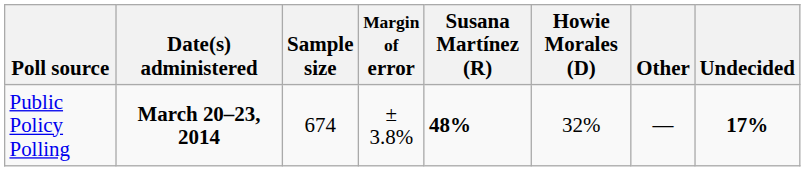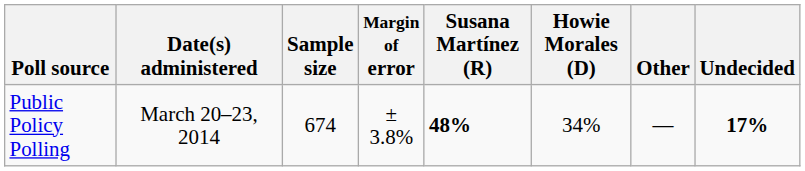 <table class="wikitable">
 <tr valign= bottom>
 <th style="width:150px;">Poll source</th>
 <th style="width:190px;">Date(s)<br>administered</th>
 <th class=small>Sample<br>size</th>
 <th><small>Margin of</small><br>error</th>
 <th style="width:100px;">Susana<br>Martínez (R)</th>
 <th style="width:100px;">Howie<br>Morales (D)</th>
 <th style="width:40px;">Other</th>
 <th style="width:40px;">Undecided</th>
 </tr>
 <tr>
 <td><a href='#'>Public Policy Polling</a></td>
-<td align=center><strong>March 20–23, 2014</strong></td>
+<td align=center>March 20–23, 2014</td>
 <td align=center>674</td>
 <td align=center>± 3.8%</td>
 <td><strong>48%</strong></td>
-<td align=center>32%</td>
+<td align=center>34%</td>
 <td align=center>—</td>
 <td align=center><strong>17%</strong></td>
 </tr>
 </table>
